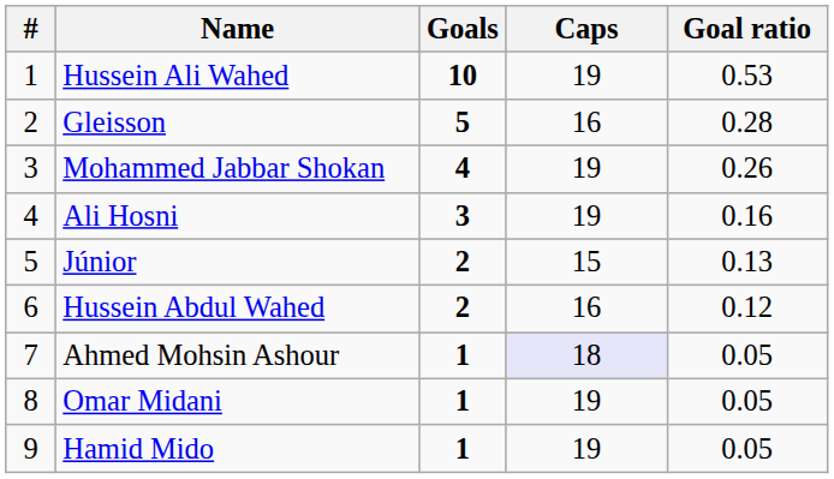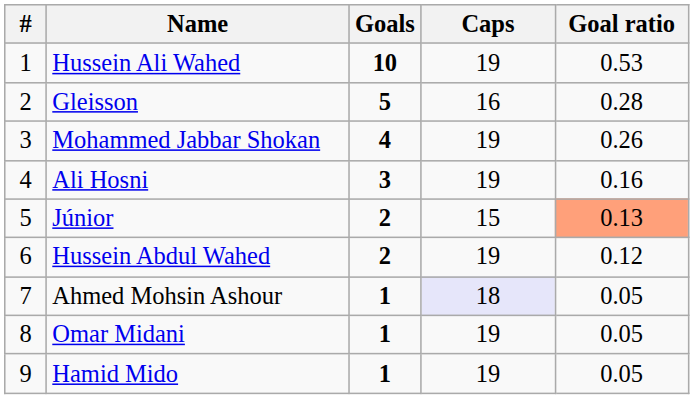 <table class="wikitable" style="text-align: center;font-size:100%">
 <tr>
 <th width=20>#</th>
 <th width=190>Name</th>
 <th width=40>Goals</th>
 <th width=80>Caps</th>
 <th width=80>Goal ratio</th>
 </tr>
 <tr>
 <td>1</td>
 <td align=left><a href='#'>Hussein Ali Wahed</a></td>
 <td><strong>10</strong></td>
 <td>19</td>
 <td>0.53</td>
 </tr>
 <tr>
 <td>2</td>
 <td align=left><a href='#'>Gleisson</a></td>
 <td><strong>5</strong></td>
 <td>16</td>
 <td>0.28</td>
 </tr>
 <tr>
 <td>3</td>
 <td align=left><a href='#'>Mohammed Jabbar Shokan</a></td>
 <td><strong>4</strong></td>
 <td>19</td>
 <td>0.26</td>
 </tr>
 <tr>
 <td>4</td>
 <td align=left><a href='#'>Ali Hosni</a></td>
 <td><strong>3</strong></td>
 <td>19</td>
 <td>0.16</td>
 </tr>
 <tr>
 <td>5</td>
 <td align=left><a href='#'>Júnior</a></td>
 <td><strong>2</strong></td>
 <td>15</td>
-<td>0.13</td>
+<td style="background: lightsalmon;">0.13</td>
 </tr>
 <tr>
 <td>6</td>
 <td align=left><a href='#'>Hussein Abdul Wahed</a></td>
 <td><strong>2</strong></td>
-<td>16</td>
+<td>19</td>
 <td>0.12</td>
 </tr>
 <tr>
 <td>7</td>
 <td align=left>Ahmed Mohsin Ashour</td>
 <td><strong>1</strong></td>
 <td style="background: lavender;">18</td>
 <td>0.05</td>
 </tr>
 <tr>
 <td>8</td>
 <td align=left><a href='#'>Omar Midani</a></td>
 <td><strong>1</strong></td>
 <td>19</td>
 <td>0.05</td>
 </tr>
 <tr>
 <td>9</td>
 <td align=left><a href='#'>Hamid Mido</a></td>
 <td><strong>1</strong></td>
 <td>19</td>
 <td>0.05</td>
 </tr>
 </table>
